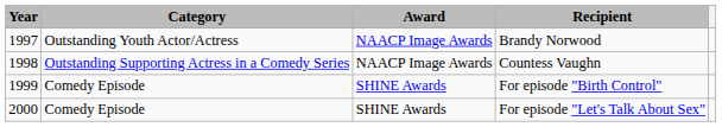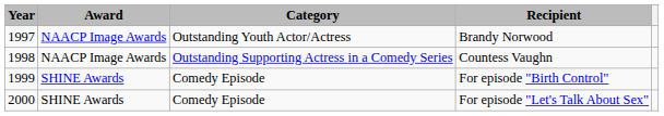 <table class="wikitable">
 <tr>
 <th style="background:#bcbcbc;">Year</th>
+<th style="background:#bcbcbc;">Award</th>
 <th style="background:#bcbcbc;">Category</th>
-<th style="background:#bcbcbc;">Award</th>
 <th style="background:#bcbcbc;">Recipient</th>
 <th></th>
 </tr>
 <tr>
 <td>1997</td>
+<td><a href='#'>NAACP Image Awards</a></td>
 <td>Outstanding Youth Actor/Actress</td>
-<td><a href='#'>NAACP Image Awards</a></td>
 <td>Brandy Norwood</td>
 <td></td>
 </tr>
 <tr>
 <td>1998</td>
+<td>NAACP Image Awards</td>
 <td><a href='#'>Outstanding Supporting Actress in a Comedy Series</a></td>
-<td>NAACP Image Awards</td>
 <td>Countess Vaughn</td>
 <td></td>
 </tr>
 <tr>
 <td>1999</td>
+<td><a href='#'>SHINE Awards</a></td>
 <td>Comedy Episode</td>
-<td><a href='#'>SHINE Awards</a></td>
 <td>For episode <a href='#'>"Birth Control"</a></td>
 <td></td>
 </tr>
 <tr>
 <td>2000</td>
+<td>SHINE Awards</td>
 <td>Comedy Episode</td>
-<td>SHINE Awards</td>
 <td>For episode <a href='#'>"Let's Talk About Sex"</a></td>
 <td></td>
 </tr>
 </table>
